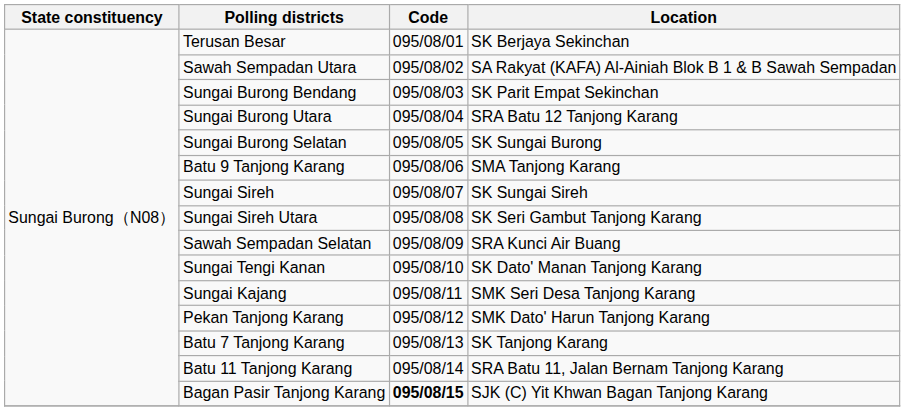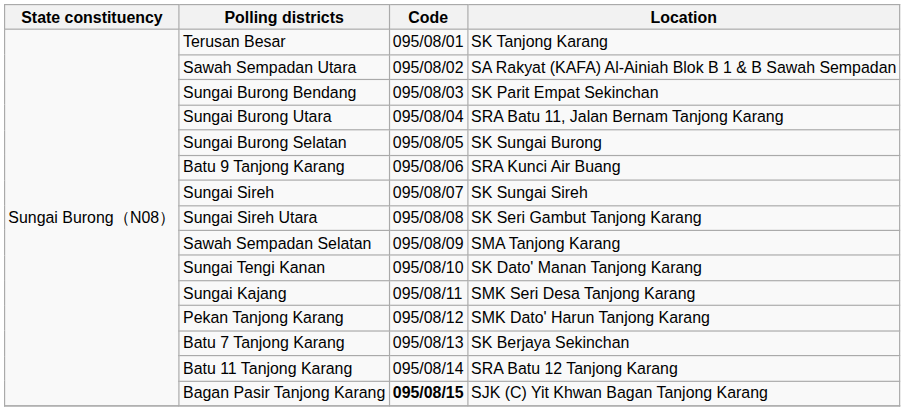 <table class="wikitable sortable mw-collapsible" style="white-space:nowrap;font-size:85%">
 <tr>
 <th>State constituency</th>
 <th>Polling districts</th>
 <th>Code</th>
 <th>Location</th>
 </tr>
 <tr>
 <td rowspan="15">Sungai Burong（N08）</td>
 <td>Terusan Besar</td>
 <td>095/08/01</td>
-<td>SK Berjaya Sekinchan</td>
+<td>SK Tanjong Karang</td>
 </tr>
 <tr>
 <td>Sawah Sempadan Utara</td>
 <td>095/08/02</td>
 <td>SA Rakyat (KAFA) Al-Ainiah Blok B 1 & B Sawah Sempadan</td>
 </tr>
 <tr>
 <td>Sungai Burong Bendang</td>
 <td>095/08/03</td>
 <td>SK Parit Empat Sekinchan</td>
 </tr>
 <tr>
 <td>Sungai Burong Utara</td>
 <td>095/08/04</td>
-<td>SRA Batu 12 Tanjong Karang</td>
+<td>SRA Batu 11, Jalan Bernam Tanjong Karang</td>
 </tr>
 <tr>
 <td>Sungai Burong Selatan</td>
 <td>095/08/05</td>
 <td>SK Sungai Burong</td>
 </tr>
 <tr>
 <td>Batu 9 Tanjong Karang</td>
 <td>095/08/06</td>
-<td>SMA Tanjong Karang</td>
+<td>SRA Kunci Air Buang</td>
 </tr>
 <tr>
 <td>Sungai Sireh</td>
 <td>095/08/07</td>
 <td>SK Sungai Sireh</td>
 </tr>
 <tr>
 <td>Sungai Sireh Utara</td>
 <td>095/08/08</td>
 <td>SK Seri Gambut Tanjong Karang</td>
 </tr>
 <tr>
 <td>Sawah Sempadan Selatan</td>
 <td>095/08/09</td>
-<td>SRA Kunci Air Buang</td>
+<td>SMA Tanjong Karang</td>
 </tr>
 <tr>
 <td>Sungai Tengi Kanan</td>
 <td>095/08/10</td>
 <td>SK Dato' Manan Tanjong Karang</td>
 </tr>
 <tr>
 <td>Sungai Kajang</td>
 <td>095/08/11</td>
 <td>SMK Seri Desa Tanjong Karang</td>
 </tr>
 <tr>
 <td>Pekan Tanjong Karang</td>
 <td>095/08/12</td>
 <td>SMK Dato' Harun Tanjong Karang</td>
 </tr>
 <tr>
 <td>Batu 7 Tanjong Karang</td>
 <td>095/08/13</td>
-<td>SK Tanjong Karang</td>
+<td>SK Berjaya Sekinchan</td>
 </tr>
 <tr>
 <td>Batu 11 Tanjong Karang</td>
 <td>095/08/14</td>
-<td>SRA Batu 11, Jalan Bernam Tanjong Karang</td>
+<td>SRA Batu 12 Tanjong Karang</td>
 </tr>
 <tr>
 <td>Bagan Pasir Tanjong Karang</td>
 <td><strong>095/08/15</strong></td>
 <td>SJK (C) Yit Khwan Bagan Tanjong Karang</td>
 </tr>
 <tr>
 </tr>
 </table>
